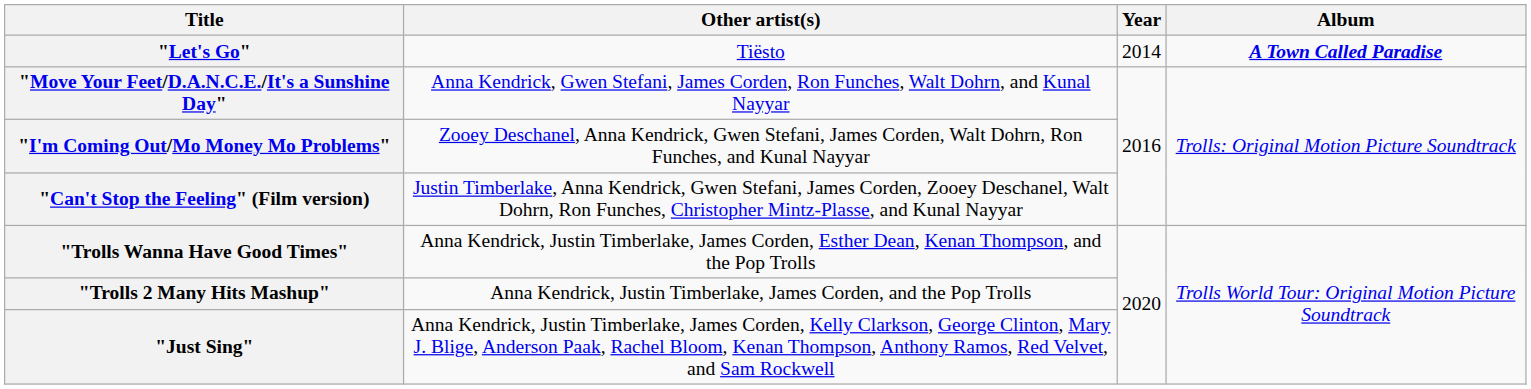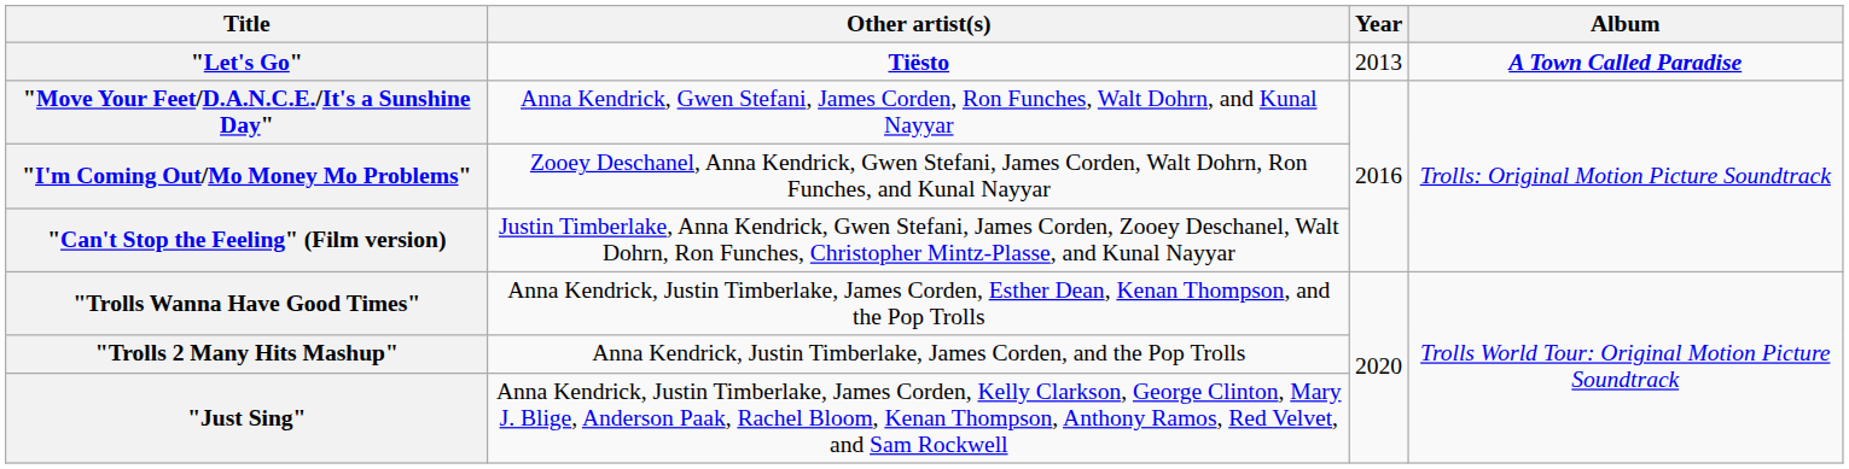 <table class="wikitable plainrowheaders" style="text-align:center;" border="1">
 <tr>
 <th scope="col" style="width:20em;">Title</th>
 <th scope="col">Other artist(s)</th>
 <th scope="col">Year</th>
 <th scope="col" style="width:18em;">Album</th>
 </tr>
 <tr>
 <th scope="row">"<a href='#'>Let's Go</a>"</th>
-<td><a href='#'>Tiësto</a></td>
-<td>2014</td>
+<td><strong><a href='#'>Tiësto</a></strong></td>
+<td>2013</td>
 <td><strong><em><a href='#'>A Town Called Paradise</a></em></strong></td>
 </tr>
 <tr>
 <th scope="row">"<a href='#'>Move Your Feet</a>/<a href='#'>D.A.N.C.E.</a>/<a href='#'>It's a Sunshine Day</a>"</th>
 <td><a href='#'>Anna Kendrick</a>, <a href='#'>Gwen Stefani</a>, <a href='#'>James Corden</a>, <a href='#'>Ron Funches</a>, <a href='#'>Walt Dohrn</a>, and <a href='#'>Kunal Nayyar</a></td>
 <td rowspan="3">2016</td>
 <td rowspan="3"><em><a href='#'>Trolls: Original Motion Picture Soundtrack</a></em></td>
 </tr>
 <tr>
 <th scope="row">"<a href='#'>I'm Coming Out</a>/<a href='#'>Mo Money Mo Problems</a>"</th>
 <td><a href='#'>Zooey Deschanel</a>, Anna Kendrick, Gwen Stefani, James Corden, Walt Dohrn, Ron Funches, and Kunal Nayyar</td>
 </tr>
 <tr>
 <th scope="row">"<a href='#'>Can't Stop the Feeling</a>" (Film version)</th>
 <td><a href='#'>Justin Timberlake</a>, Anna Kendrick, Gwen Stefani, James Corden, Zooey Deschanel, Walt Dohrn, Ron Funches, <a href='#'>Christopher Mintz-Plasse</a>, and Kunal Nayyar</td>
 </tr>
 <tr>
 <th scope="row">"Trolls Wanna Have Good Times"</th>
 <td>Anna Kendrick, Justin Timberlake, James Corden, <a href='#'>Esther Dean</a>, <a href='#'>Kenan Thompson</a>, and the Pop Trolls</td>
 <td rowspan="3">2020</td>
 <td rowspan="3"><em><a href='#'>Trolls World Tour: Original Motion Picture Soundtrack</a></em></td>
 </tr>
 <tr>
 <th scope="row">"Trolls 2 Many Hits Mashup"</th>
 <td>Anna Kendrick, Justin Timberlake, James Corden, and the Pop Trolls</td>
 </tr>
 <tr>
 <th scope="row">"Just Sing"</th>
 <td>Anna Kendrick, Justin Timberlake, James Corden, <a href='#'>Kelly Clarkson</a>, <a href='#'>George Clinton</a>, <a href='#'>Mary J. Blige</a>, <a href='#'>Anderson Paak</a>, <a href='#'>Rachel Bloom</a>, <a href='#'>Kenan Thompson</a>, <a href='#'>Anthony Ramos</a>, <a href='#'>Red Velvet</a>, and <a href='#'>Sam Rockwell</a></td>
 </tr>
 </table>
